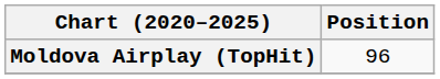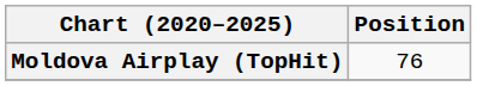 <table class="wikitable plainrowheaders" style="text-align:center">
 <tr>
 <th scope="col">Chart (2020–2025)</th>
 <th scope="col">Position</th>
 </tr>
 <tr>
 <th scope="row">Moldova Airplay (TopHit)</th>
-<td>96</td>
+<td>76</td>
 </tr>
 <tr>
 </tr>
 </table>
